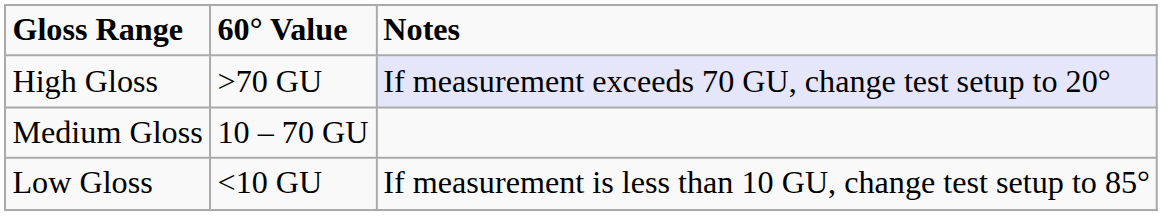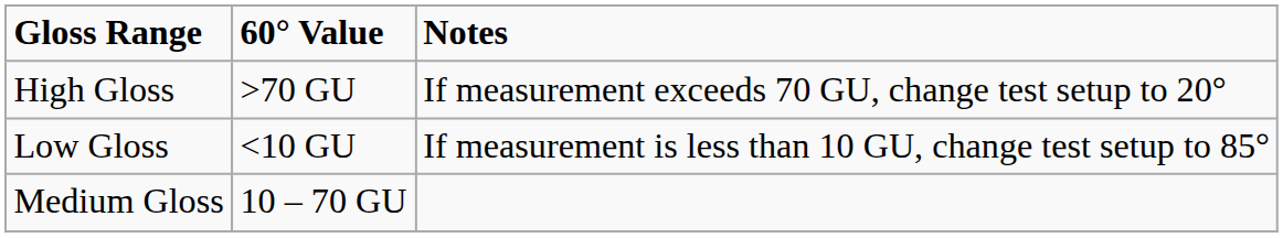 <table class="wikitable">
 <tr>
 <td><strong>Gloss Range</strong></td>
 <td><strong>60° Value</strong></td>
 <td><strong>Notes</strong></td>
 </tr>
 <tr>
 <td>High Gloss</td>
 <td>>70 GU</td>
-<td style="background: lavender;">If measurement exceeds 70 GU, change test setup to 20°</td>
+<td>If measurement exceeds 70 GU, change test setup to 20°</td>
+</tr>
+<tr>
+<td>Low Gloss</td>
+<td><10 GU</td>
+<td>If measurement is less than 10 GU, change test setup to 85°</td>
 </tr>
 <tr>
 <td>Medium Gloss</td>
 <td>10 – 70 GU</td>
 <td></td>
 </tr>
 <tr>
-<td>Low Gloss</td>
-<td><10 GU</td>
-<td>If measurement is less than 10 GU, change test setup to 85°</td>
-</tr>
-<tr>
 </tr>
 </table>
